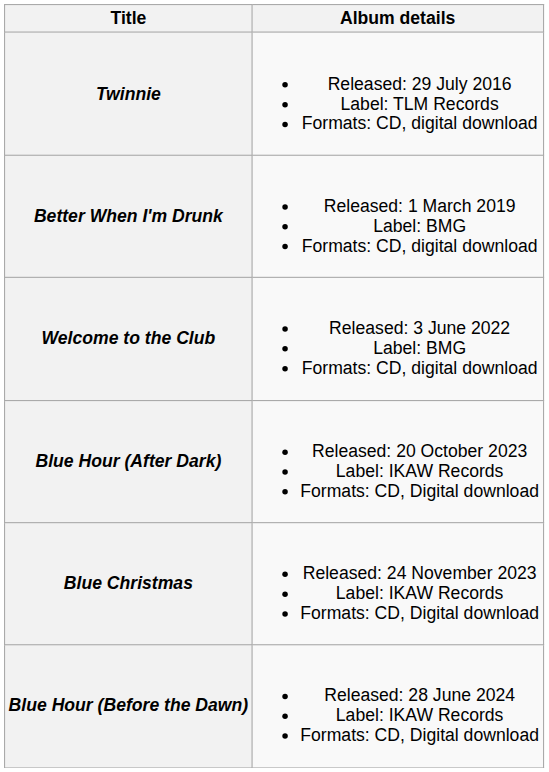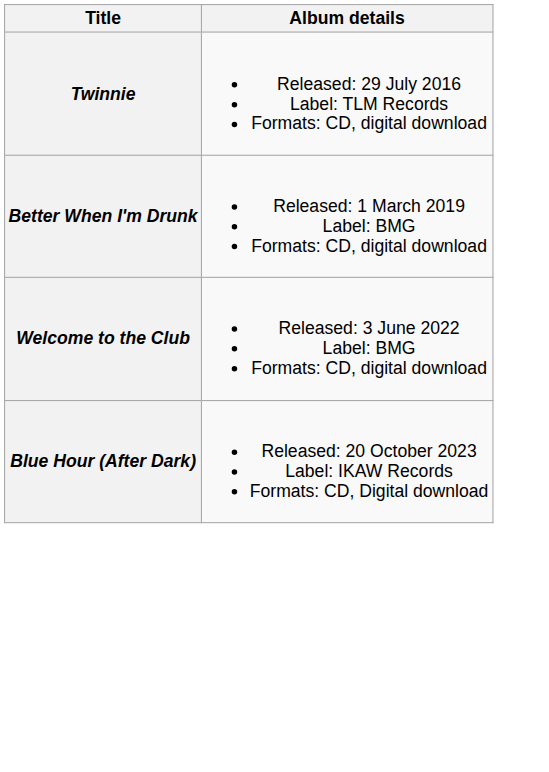 <table class="wikitable plainrowheaders" style="text-align:center;">
 <tr>
 <th scope="col">Title</th>
 <th scope="col">Album details</th>
 </tr>
 <tr>
 <th scope="row"><em>Twinnie</em></th>
 <td><br><ul><li>Released: 29 July 2016</li><li>Label: TLM Records</li><li>Formats: CD, digital download</li></ul></td>
 </tr>
 <tr>
 <th scope="row"><em>Better When I'm Drunk</em></th>
 <td><br><ul><li>Released: 1 March 2019</li><li>Label: BMG</li><li>Formats: CD, digital download</li></ul></td>
 </tr>
 <tr>
 <th scope="row"><em>Welcome to the Club</em></th>
 <td><br><ul><li>Released: 3 June 2022</li><li>Label: BMG</li><li>Formats: CD, digital download</li></ul></td>
 </tr>
 <tr>
 <th scope="row"><em>Blue Hour (After Dark)</em></th>
 <td><br><ul><li>Released: 20 October 2023</li><li>Label: IKAW Records</li><li>Formats: CD, Digital download</li></ul></td>
 </tr>
-<tr>
-<th scope="row"><em>Blue Christmas</em></th>
-<td><br><ul><li>Released: 24 November 2023</li><li>Label: IKAW Records</li><li>Formats: CD, Digital download</li></ul></td>
-</tr>
-<tr>
-<th scope="row"><em>Blue Hour (Before the Dawn)</em></th>
-<td><br><ul><li>Released: 28 June 2024</li><li>Label: IKAW Records</li><li>Formats: CD, Digital download</li></ul></td>
-</tr>
 </table>
